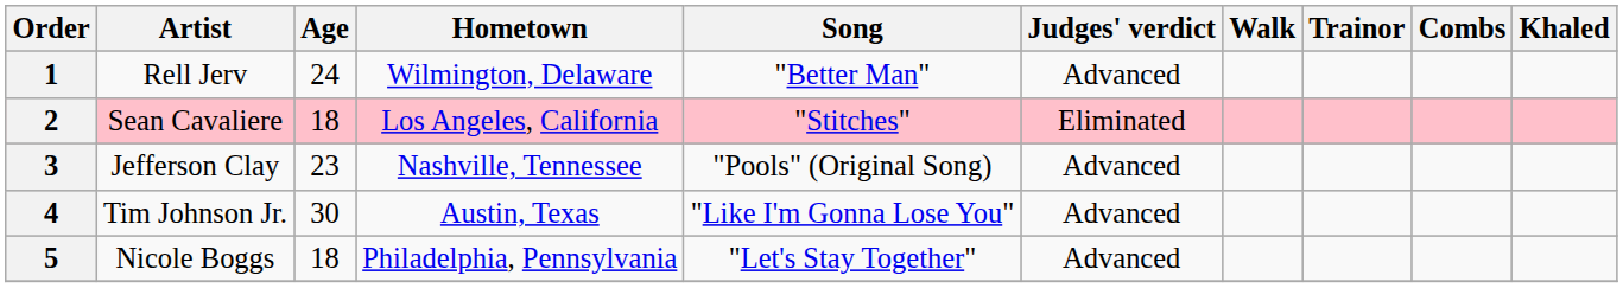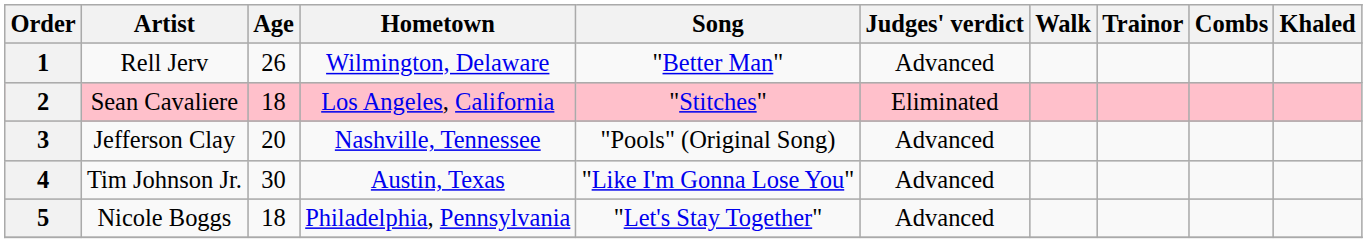 <table class="wikitable plainrowheaders" style="text-align: center;">
 <tr>
 <th>Order</th>
 <th>Artist</th>
 <th>Age</th>
 <th>Hometown</th>
 <th>Song</th>
 <th>Judges' verdict</th>
 <th>Walk</th>
 <th>Trainor</th>
 <th>Combs</th>
 <th>Khaled</th>
 </tr>
 <tr>
 <th>1</th>
 <td>Rell Jerv</td>
-<td>24</td>
+<td>26</td>
 <td><a href='#'>Wilmington, Delaware</a></td>
 <td>"<a href='#'>Better Man</a>"</td>
 <td>Advanced</td>
 <td style="text-align:center;"></td>
 <td style="text-align:center;"></td>
 <td style="text-align:center;"></td>
 <td style="text-align:center;"></td>
 </tr>
 <tr style="background:pink;">
 <th>2</th>
 <td>Sean Cavaliere</td>
 <td>18</td>
 <td><a href='#'>Los Angeles</a>, <a href='#'>California</a></td>
 <td>"<a href='#'>Stitches</a>"</td>
 <td>Eliminated</td>
 <td style="text-align:center;"></td>
 <td style="text-align:center;"></td>
 <td style="text-align:center;"></td>
 <td style="text-align:center;"></td>
 </tr>
 <tr>
 <th>3</th>
 <td>Jefferson Clay</td>
-<td>23</td>
+<td>20</td>
 <td><a href='#'>Nashville, Tennessee</a></td>
 <td>"Pools" (Original Song)</td>
 <td>Advanced</td>
 <td style="text-align:center;"></td>
 <td style="text-align:center;"></td>
 <td style="text-align:center;"></td>
 <td style="text-align:center;"></td>
 </tr>
 <tr>
 <th>4</th>
 <td>Tim Johnson Jr.</td>
 <td>30</td>
 <td><a href='#'>Austin, Texas</a></td>
 <td>"<a href='#'>Like I'm Gonna Lose You</a>"</td>
 <td>Advanced</td>
 <td style="text-align:center;"></td>
 <td style="text-align:center;"></td>
 <td style="text-align:center;"></td>
 <td style="text-align:center;"></td>
 </tr>
 <tr>
 <th>5</th>
 <td>Nicole Boggs</td>
 <td>18</td>
 <td><a href='#'>Philadelphia</a>, <a href='#'>Pennsylvania</a></td>
 <td>"<a href='#'>Let's Stay Together</a>"</td>
 <td>Advanced</td>
 <td style="text-align:center;"></td>
 <td style="text-align:center;"></td>
 <td style="text-align:center;"></td>
 <td style="text-align:center;"></td>
 </tr>
 <tr>
 </tr>
 </table>
